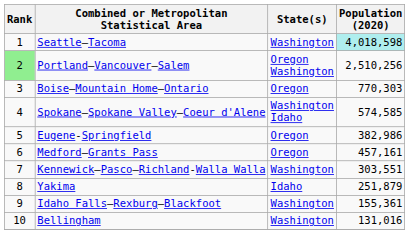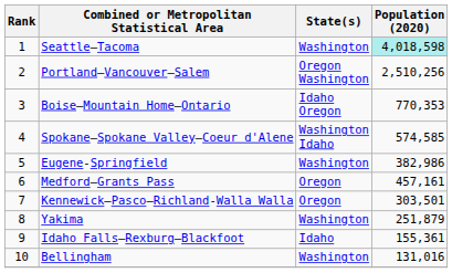 <table class="wikitable sortable">
 <tr>
 <th>Rank</th>
 <th>Combined or Metropolitan<br>Statistical Area</th>
 <th>State(s)</th>
 <th>Population<br>(2020)</th>
 </tr>
 <tr>
 <td align=center>1</td>
 <td><a href='#'>Seattle</a>–<a href='#'>Tacoma</a></td>
 <td><a href='#'>Washington</a></td>
 <td align=right style="background: paleturquoise;">4,018,598</td>
 </tr>
 <tr>
-<td align=center style="background: lightgreen;">2</td>
+<td align=center>2</td>
 <td><a href='#'>Portland</a>–<a href='#'>Vancouver</a>–<a href='#'>Salem</a></td>
 <td><a href='#'>Oregon</a><br><a href='#'>Washington</a></td>
 <td align=right>2,510,256</td>
 </tr>
 <tr>
 <td align=center>3</td>
 <td><a href='#'>Boise</a>–<a href='#'>Mountain Home</a>–<a href='#'>Ontario</a></td>
-<td><a href='#'>Oregon</a></td>
-<td align=right>770,303</td>
+<td><a href='#'>Idaho</a><br><a href='#'>Oregon</a></td>
+<td align=right>770,353</td>
 </tr>
 <tr>
 <td align=center>4</td>
 <td><a href='#'>Spokane</a>–<a href='#'>Spokane Valley</a>–<a href='#'>Coeur d'Alene</a></td>
 <td><a href='#'>Washington</a><br><a href='#'>Idaho</a></td>
 <td align=right>574,585</td>
 </tr>
 <tr>
 <td align=center>5</td>
 <td><a href='#'>Eugene</a>-<a href='#'>Springfield</a></td>
-<td><a href='#'>Oregon</a></td>
+<td><a href='#'>Washington</a></td>
 <td align=right>382,986</td>
 </tr>
 <tr>
 <td align=center>6</td>
 <td><a href='#'>Medford</a>–<a href='#'>Grants Pass</a></td>
 <td><a href='#'>Oregon</a></td>
 <td align=right>457,161</td>
 </tr>
 <tr>
 <td align=center>7</td>
 <td><a href='#'>Kennewick</a>–<a href='#'>Pasco</a>–<a href='#'>Richland</a>-<a href='#'>Walla Walla</a></td>
-<td><a href='#'>Washington</a></td>
-<td align=right>303,551</td>
+<td><a href='#'>Oregon</a></td>
+<td align=right>303,501</td>
 </tr>
 <tr>
 <td align=center>8</td>
 <td><a href='#'>Yakima</a></td>
-<td><a href='#'>Idaho</a></td>
+<td><a href='#'>Washington</a></td>
 <td align=right>251,879</td>
 </tr>
 <tr>
 <td align=center>9</td>
 <td><a href='#'>Idaho Falls</a>–<a href='#'>Rexburg</a>–<a href='#'>Blackfoot</a></td>
-<td><a href='#'>Washington</a></td>
+<td><a href='#'>Idaho</a></td>
 <td align=right>155,361</td>
 </tr>
 <tr>
 <td align=center>10</td>
 <td><a href='#'>Bellingham</a></td>
 <td><a href='#'>Washington</a></td>
 <td align=right>131,016</td>
 </tr>
 <tr>
 </tr>
 </table>
